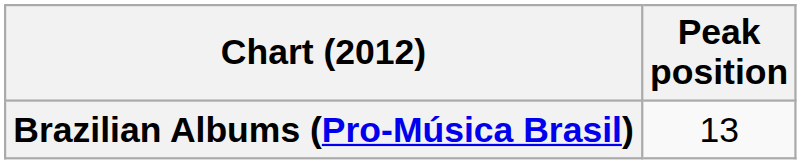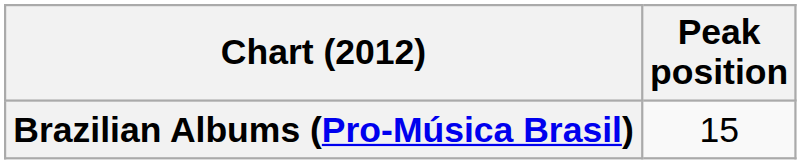 <table class="wikitable plainrowheaders">
 <tr>
 <th scope="col">Chart (2012)</th>
 <th scope="col">Peak<br> position</th>
 </tr>
 <tr>
 <th scope="row">Brazilian Albums (<a href='#'>Pro-Música Brasil</a>)</th>
-<td align="center">13</td>
+<td align="center">15</td>
 </tr>
 </table>
